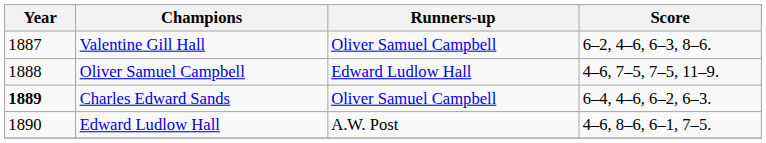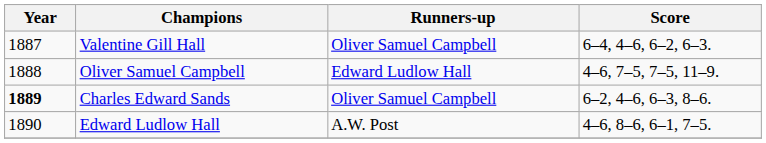 <table class="wikitable" style="font-size:98%;">
 <tr>
 <th style="width:60px;">Year</th>
 <th style="width:230px;">Champions</th>
 <th style="width:230px;">Runners-up</th>
 <th style="width:165px;">Score</th>
 </tr>
 <tr>
 <td>1887</td>
 <td> <a href='#'>Valentine Gill Hall</a></td>
 <td> <a href='#'>Oliver Samuel Campbell</a></td>
-<td>6–2, 4–6, 6–3, 8–6.</td>
+<td>6–4, 4–6, 6–2, 6–3.</td>
 </tr>
 <tr>
 <td>1888</td>
 <td>  <a href='#'>Oliver Samuel Campbell</a></td>
 <td> <a href='#'>Edward Ludlow Hall</a></td>
 <td>4–6, 7–5, 7–5, 11–9.</td>
 </tr>
 <tr>
 <td><strong>1889</strong></td>
 <td>  <a href='#'>Charles Edward Sands</a></td>
 <td> <a href='#'>Oliver Samuel Campbell</a></td>
-<td>6–4, 4–6, 6–2, 6–3.</td>
+<td>6–2, 4–6, 6–3, 8–6.</td>
 </tr>
 <tr>
 <td>1890</td>
 <td> <a href='#'>Edward Ludlow Hall</a></td>
 <td> A.W. Post</td>
 <td>4–6, 8–6, 6–1, 7–5.</td>
 </tr>
 <tr>
 </tr>
 </table>
